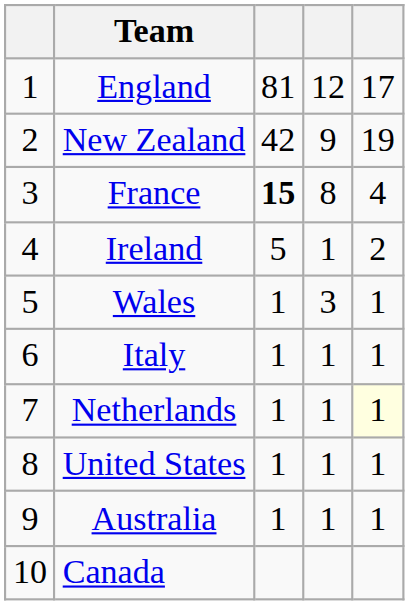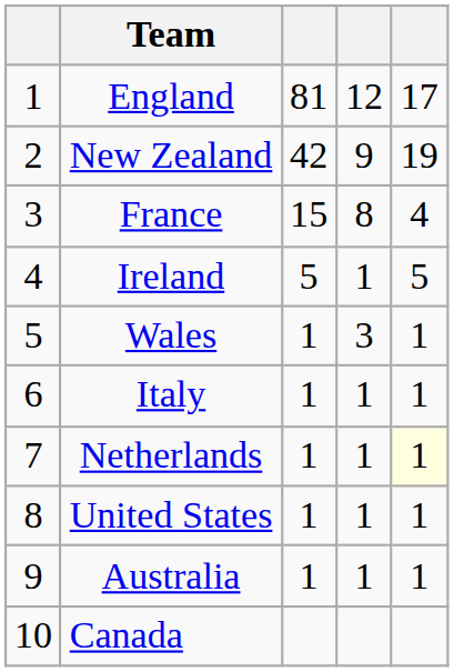 <table class="wikitable sortable">
 <tr>
 <th></th>
 <th style="text-align: center;">Team</th>
 <th style="text-align: center;"></th>
 <th style="text-align: center;"></th>
 <th style="text-align: center;"></th>
 </tr>
 <tr>
 <td style="text-align: center;">1</td>
 <td style="text-align: center;"><a href='#'>England</a></td>
 <td style="text-align: center;">81</td>
 <td style="text-align: center;">12</td>
 <td style="text-align: center;">17</td>
 </tr>
 <tr>
 <td style="text-align: center;">2</td>
 <td style="text-align: center;"><a href='#'>New Zealand</a></td>
 <td style="text-align: center;">42</td>
 <td style="text-align: center;">9</td>
 <td style="text-align: center;">19</td>
 </tr>
 <tr>
 <td style="text-align: center;">3</td>
 <td style="text-align: center;"><a href='#'>France</a></td>
-<td style="text-align: center;"><strong>15</strong></td>
+<td style="text-align: center;">15</td>
 <td style="text-align: center;">8</td>
 <td style="text-align: center;">4</td>
 </tr>
 <tr>
 <td style="text-align: center;">4</td>
 <td style="text-align: center;"><a href='#'>Ireland</a></td>
 <td style="text-align: center;">5</td>
 <td style="text-align: center;">1</td>
-<td style="text-align: center;">2</td>
+<td style="text-align: center;">5</td>
 </tr>
 <tr>
 <td style="text-align: center;">5</td>
 <td style="text-align: center;"><a href='#'>Wales</a></td>
 <td style="text-align: center;">1</td>
 <td style="text-align: center;">3</td>
 <td style="text-align: center;">1</td>
 </tr>
 <tr>
 <td style="text-align: center;">6</td>
 <td style="text-align: center;"><a href='#'>Italy</a></td>
 <td style="text-align: center;">1</td>
 <td style="text-align: center;">1</td>
 <td style="text-align: center;">1</td>
 </tr>
 <tr>
 <td style="text-align: center;">7</td>
 <td style="text-align: center;"><a href='#'>Netherlands</a></td>
 <td style="text-align: center;">1</td>
 <td style="text-align: center;">1</td>
 <td style="background: lightyellow; text-align: center;">1</td>
 </tr>
 <tr>
 <td style="text-align: center;">8</td>
 <td style="text-align: center;"><a href='#'>United States</a></td>
 <td style="text-align: center;">1</td>
 <td style="text-align: center;">1</td>
 <td style="text-align: center;">1</td>
 </tr>
 <tr>
 <td style="text-align: center;">9</td>
 <td style="text-align: center;"><a href='#'>Australia</a></td>
 <td style="text-align: center;">1</td>
 <td style="text-align: center;">1</td>
 <td style="text-align: center;">1</td>
 </tr>
 <tr>
 <td>10</td>
 <td><a href='#'>Canada</a></td>
 <td></td>
 <td></td>
 <td></td>
 </tr>
 </table>
